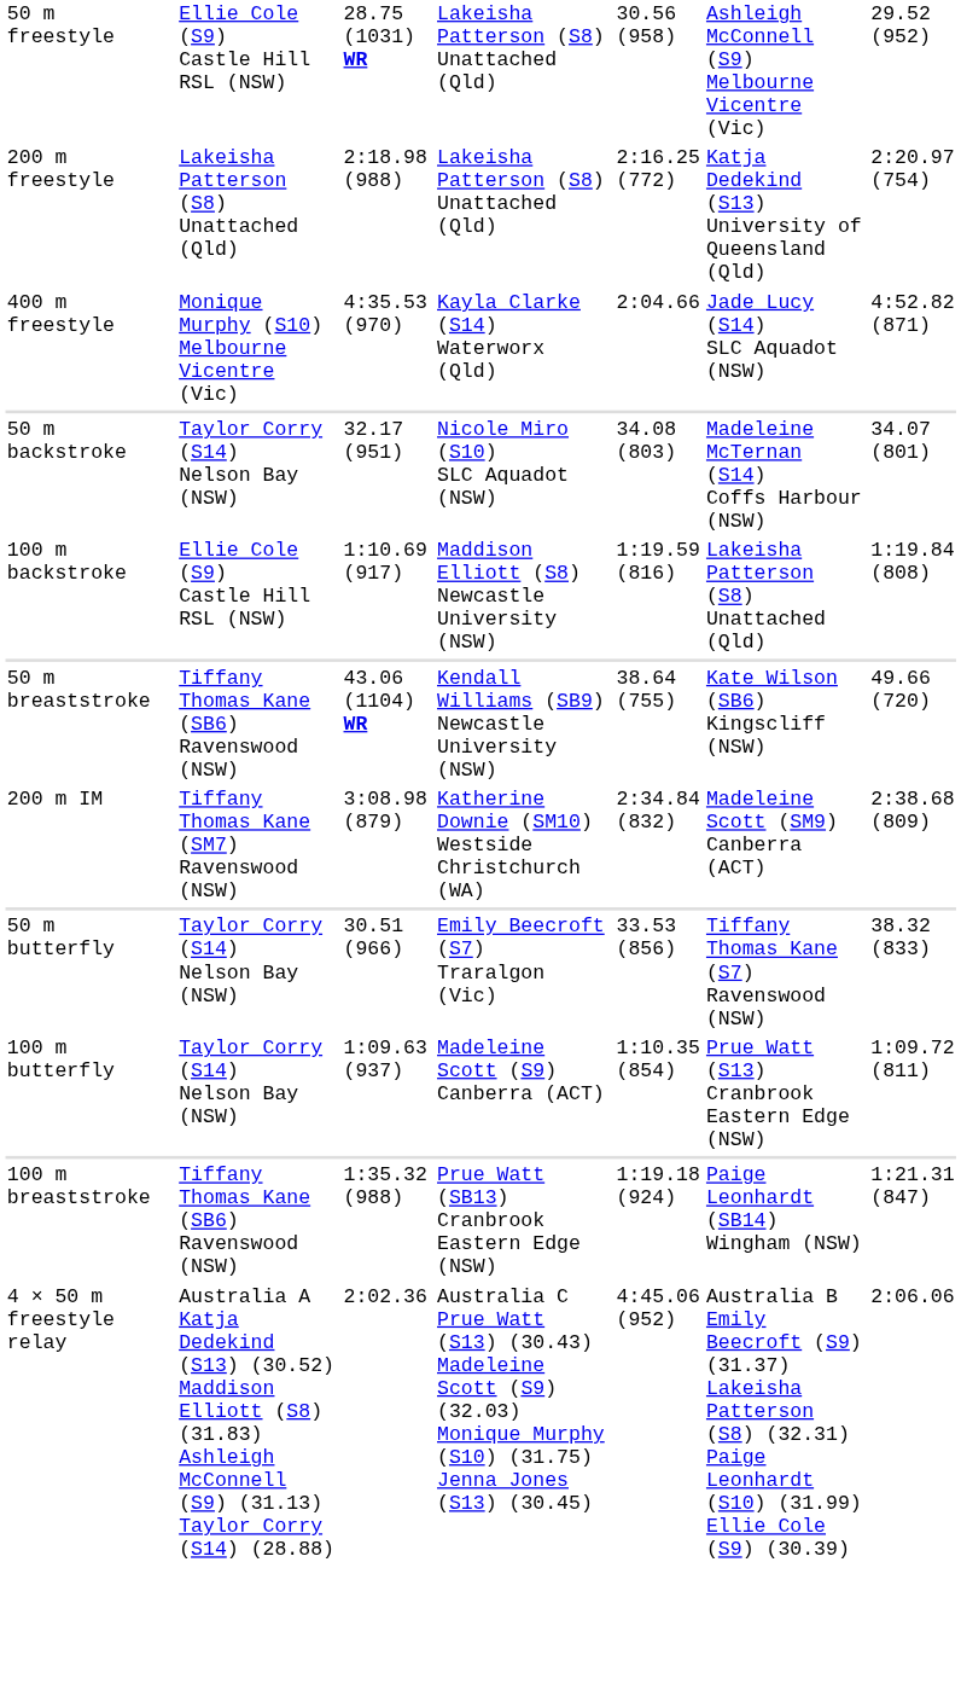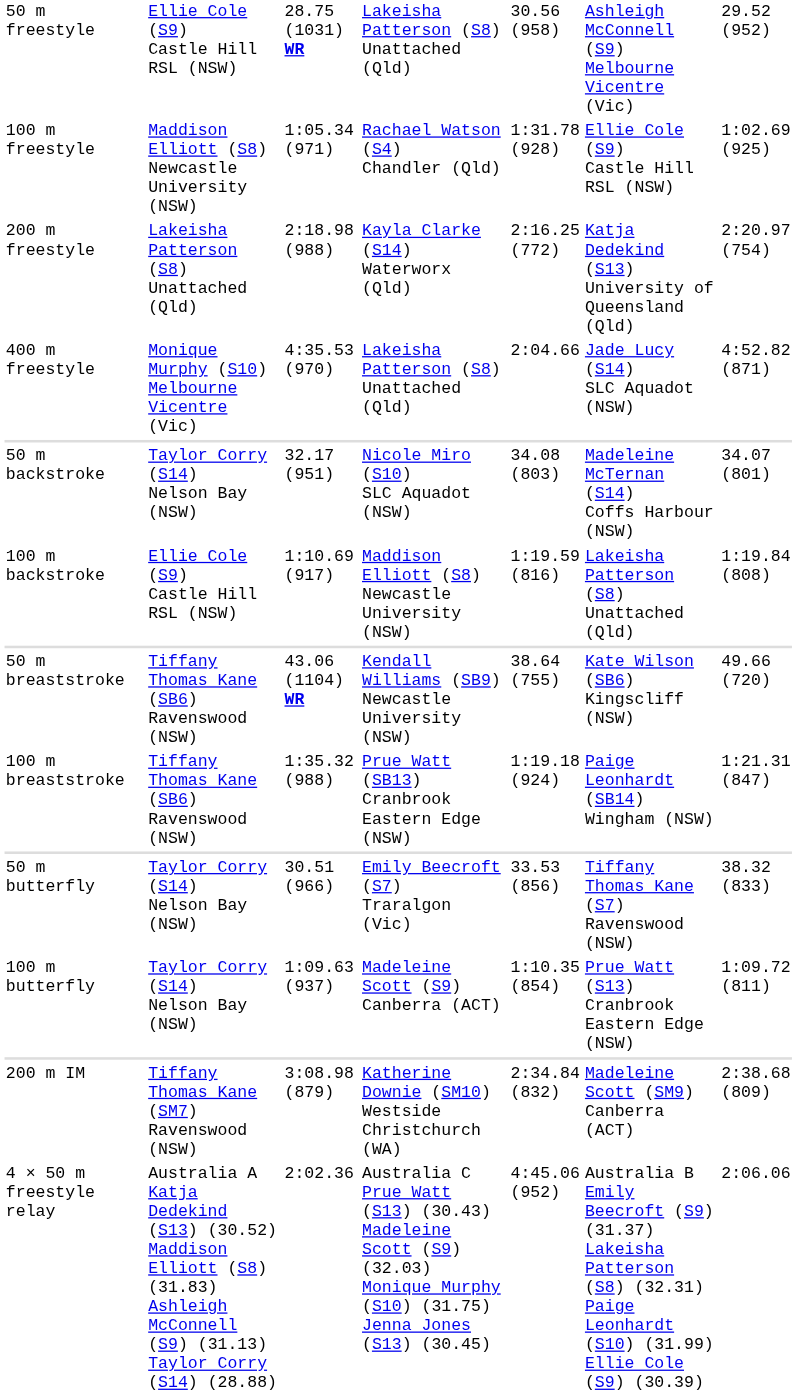 <table>
 <tr valign="top">
 <td>50 m freestyle</td>
 <td><a href='#'>Ellie Cole</a> (<a href='#'>S9</a>)<br>Castle Hill RSL (NSW)</td>
 <td>28.75<br>(1031) <strong><a href='#'>WR</a></strong></td>
 <td><a href='#'>Lakeisha Patterson</a> (<a href='#'>S8</a>)<br>Unattached (Qld)</td>
 <td>30.56<br>(958)</td>
 <td><a href='#'>Ashleigh McConnell</a> (<a href='#'>S9</a>)<br><a href='#'>Melbourne Vicentre</a> (Vic)</td>
 <td>29.52<br>(952)</td>
 </tr>
 <tr valign="top">
+<td>100 m freestyle</td>
+<td><a href='#'>Maddison Elliott</a> (<a href='#'>S8</a>)<br>Newcastle University (NSW)</td>
+<td>1:05.34<br>(971)</td>
+<td><a href='#'>Rachael Watson</a> (<a href='#'>S4</a>)<br>Chandler (Qld)</td>
+<td>1:31.78<br>(928)</td>
+<td><a href='#'>Ellie Cole</a> (<a href='#'>S9</a>)<br>Castle Hill RSL (NSW)</td>
+<td>1:02.69<br>(925)</td>
+</tr>
+<tr valign="top">
 <td>200 m freestyle</td>
 <td><a href='#'>Lakeisha Patterson</a> (<a href='#'>S8</a>)<br>Unattached (Qld)</td>
 <td>2:18.98<br>(988)</td>
-<td><a href='#'>Lakeisha Patterson</a> (<a href='#'>S8</a>)<br>Unattached (Qld)</td>
+<td><a href='#'>Kayla Clarke</a> (<a href='#'>S14</a>)<br>Waterworx (Qld)</td>
 <td>2:16.25<br>(772)</td>
 <td><a href='#'>Katja Dedekind</a> (<a href='#'>S13</a>)<br>University of Queensland (Qld)</td>
 <td>2:20.97<br>(754)</td>
 </tr>
 <tr valign="top">
 <td>400 m freestyle</td>
 <td><a href='#'>Monique Murphy</a> (<a href='#'>S10</a>)<br><a href='#'>Melbourne Vicentre</a> (Vic)</td>
 <td>4:35.53<br>(970)</td>
-<td><a href='#'>Kayla Clarke</a> (<a href='#'>S14</a>)<br>Waterworx (Qld)</td>
+<td><a href='#'>Lakeisha Patterson</a> (<a href='#'>S8</a>)<br>Unattached (Qld)</td>
 <td>2:04.66<br></td>
 <td><a href='#'>Jade Lucy</a> (<a href='#'>S14</a>)<br>SLC Aquadot (NSW)</td>
 <td>4:52.82<br>(871)</td>
 </tr>
 <tr bgcolor=#DDDDDD>
 <td colspan=7></td>
 </tr>
 <tr valign="top">
 <td>50 m backstroke</td>
 <td><a href='#'>Taylor Corry</a> (<a href='#'>S14</a>)<br>Nelson Bay (NSW)</td>
 <td>32.17<br>(951)</td>
 <td><a href='#'>Nicole Miro</a> (<a href='#'>S10</a>)<br>SLC Aquadot (NSW)</td>
 <td>34.08<br>(803)</td>
 <td><a href='#'>Madeleine McTernan</a> (<a href='#'>S14</a>)<br>Coffs Harbour (NSW)</td>
 <td>34.07<br>(801)</td>
 </tr>
 <tr valign="top">
 <td>100 m backstroke</td>
 <td><a href='#'>Ellie Cole</a> (<a href='#'>S9</a>)<br>Castle Hill RSL (NSW)</td>
 <td>1:10.69<br>(917)</td>
 <td><a href='#'>Maddison Elliott</a> (<a href='#'>S8</a>)<br>Newcastle University (NSW)</td>
 <td>1:19.59<br>(816)</td>
 <td><a href='#'>Lakeisha Patterson</a> (<a href='#'>S8</a>)<br>Unattached (Qld)</td>
 <td>1:19.84<br>(808)</td>
 </tr>
 <tr bgcolor=#DDDDDD>
 <td colspan=7></td>
 </tr>
 <tr valign="top">
 <td>50 m breaststroke</td>
 <td><a href='#'>Tiffany Thomas Kane</a> (<a href='#'>SB6</a>)<br>Ravenswood (NSW)</td>
 <td>43.06<br>(1104) <strong><a href='#'>WR</a></strong></td>
 <td><a href='#'>Kendall Williams</a> (<a href='#'>SB9</a>)<br>Newcastle University (NSW)</td>
 <td>38.64<br>(755)</td>
 <td><a href='#'>Kate Wilson</a> (<a href='#'>SB6</a>)<br>Kingscliff (NSW)</td>
 <td>49.66<br>(720)</td>
 </tr>
 <tr valign="top">
-<td>200 m IM</td>
-<td><a href='#'>Tiffany Thomas Kane</a> (<a href='#'>SM7</a>)<br>Ravenswood (NSW)</td>
-<td>3:08.98<br>(879)</td>
-<td><a href='#'>Katherine Downie</a> (<a href='#'>SM10</a>)<br>Westside Christchurch (WA)</td>
-<td>2:34.84<br>(832)</td>
-<td><a href='#'>Madeleine Scott</a> (<a href='#'>SM9</a>)<br>Canberra (ACT)</td>
-<td>2:38.68<br>(809)</td>
+<td>100 m breaststroke</td>
+<td><a href='#'>Tiffany Thomas Kane</a> (<a href='#'>SB6</a>)<br>Ravenswood (NSW)</td>
+<td>1:35.32<br>(988)</td>
+<td><a href='#'>Prue Watt</a> (<a href='#'>SB13</a>)<br>Cranbrook Eastern Edge (NSW)</td>
+<td>1:19.18<br>(924)</td>
+<td><a href='#'>Paige Leonhardt</a> (<a href='#'>SB14</a>)<br>Wingham (NSW)</td>
+<td>1:21.31<br>(847)</td>
 </tr>
 <tr bgcolor=#DDDDDD>
 <td colspan=7></td>
 </tr>
 <tr valign="top">
 <td>50 m butterfly</td>
 <td><a href='#'>Taylor Corry</a> (<a href='#'>S14</a>)<br>Nelson Bay (NSW)</td>
 <td>30.51<br>(966)</td>
 <td><a href='#'>Emily Beecroft</a> (<a href='#'>S7</a>)<br>Traralgon (Vic)</td>
 <td>33.53<br>(856)</td>
 <td><a href='#'>Tiffany Thomas Kane</a> (<a href='#'>S7</a>)<br>Ravenswood (NSW)</td>
 <td>38.32<br>(833)</td>
 </tr>
 <tr valign="top">
 <td>100 m butterfly</td>
 <td><a href='#'>Taylor Corry</a> (<a href='#'>S14</a>)<br>Nelson Bay (NSW)</td>
 <td>1:09.63<br>(937)</td>
 <td><a href='#'>Madeleine Scott</a> (<a href='#'>S9</a>)<br>Canberra (ACT)</td>
 <td>1:10.35<br>(854)</td>
 <td><a href='#'>Prue Watt</a> (<a href='#'>S13</a>)<br>Cranbrook Eastern Edge (NSW)</td>
 <td>1:09.72<br>(811)</td>
 </tr>
 <tr bgcolor=#DDDDDD>
 <td colspan=7></td>
 </tr>
 <tr valign="top">
-<td>100 m breaststroke</td>
-<td><a href='#'>Tiffany Thomas Kane</a> (<a href='#'>SB6</a>)<br>Ravenswood (NSW)</td>
-<td>1:35.32<br>(988)</td>
-<td><a href='#'>Prue Watt</a> (<a href='#'>SB13</a>)<br>Cranbrook Eastern Edge (NSW)</td>
-<td>1:19.18<br>(924)</td>
-<td><a href='#'>Paige Leonhardt</a> (<a href='#'>SB14</a>)<br>Wingham (NSW)</td>
-<td>1:21.31<br>(847)</td>
+<td>200 m IM</td>
+<td><a href='#'>Tiffany Thomas Kane</a> (<a href='#'>SM7</a>)<br>Ravenswood (NSW)</td>
+<td>3:08.98<br>(879)</td>
+<td><a href='#'>Katherine Downie</a> (<a href='#'>SM10</a>)<br>Westside Christchurch (WA)</td>
+<td>2:34.84<br>(832)</td>
+<td><a href='#'>Madeleine Scott</a> (<a href='#'>SM9</a>)<br>Canberra (ACT)</td>
+<td>2:38.68<br>(809)</td>
 </tr>
 <tr valign="top">
 <td>4 × 50 m freestyle relay</td>
 <td>Australia A<br><a href='#'>Katja Dedekind</a> (<a href='#'>S13</a>) (30.52)<br><a href='#'>Maddison Elliott</a> (<a href='#'>S8</a>) (31.83)<br><a href='#'>Ashleigh McConnell</a> (<a href='#'>S9</a>) (31.13)<br><a href='#'>Taylor Corry</a> (<a href='#'>S14</a>) (28.88)</td>
 <td>2:02.36<br></td>
 <td>Australia C<br><a href='#'>Prue Watt</a> (<a href='#'>S13</a>) (30.43)<br><a href='#'>Madeleine Scott</a> (<a href='#'>S9</a>) (32.03)<br><a href='#'>Monique Murphy</a> (<a href='#'>S10</a>) (31.75)<br><a href='#'>Jenna Jones</a> (<a href='#'>S13</a>) (30.45)</td>
 <td>4:45.06<br>(952)</td>
 <td>Australia B<br><a href='#'>Emily Beecroft</a> (<a href='#'>S9</a>) (31.37)<br><a href='#'>Lakeisha Patterson</a> (<a href='#'>S8</a>) (32.31)<br><a href='#'>Paige Leonhardt</a> (<a href='#'>S10</a>) (31.99)<br><a href='#'>Ellie Cole</a> (<a href='#'>S9</a>) (30.39)</td>
 <td>2:06.06<br></td>
 </tr>
 </table>
